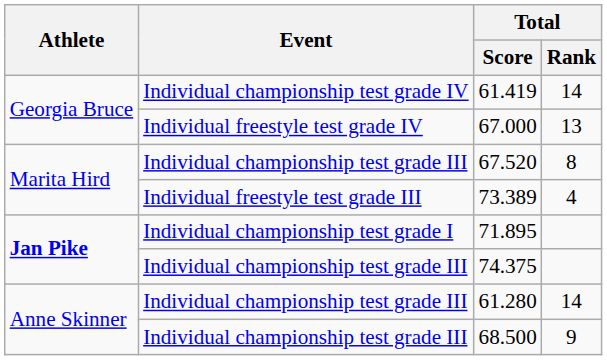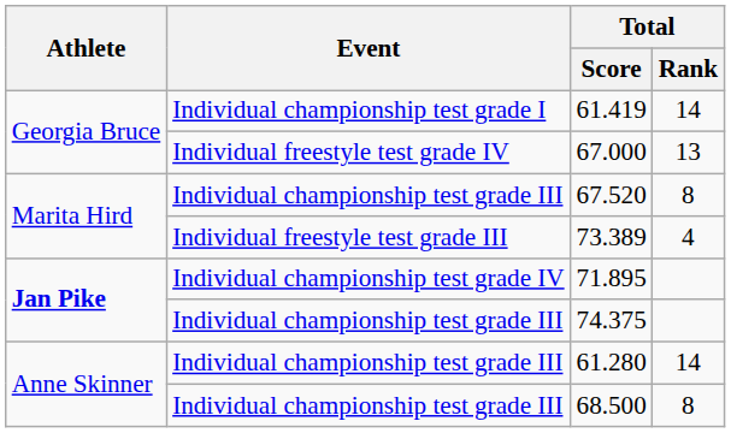 <table class=wikitable style="font-size:90%">
 <tr>
 <th rowspan="2">Athlete</th>
 <th rowspan="2">Event</th>
 <th colspan="2">Total</th>
 </tr>
 <tr>
 <th>Score</th>
 <th>Rank</th>
 </tr>
 <tr>
 <td rowspan="2"><a href='#'>Georgia Bruce</a></td>
-<td><a href='#'>Individual championship test grade IV</a></td>
+<td><a href='#'>Individual championship test grade I</a></td>
 <td align="center">61.419</td>
 <td align="center">14</td>
 </tr>
 <tr>
 <td><a href='#'>Individual freestyle test grade IV</a></td>
 <td align="center">67.000</td>
 <td align="center">13</td>
 </tr>
 <tr>
 <td rowspan="2"><a href='#'>Marita Hird</a></td>
 <td><a href='#'>Individual championship test grade III</a></td>
 <td align="center">67.520</td>
 <td align="center">8</td>
 </tr>
 <tr>
 <td><a href='#'>Individual freestyle test grade III</a></td>
 <td align="center">73.389</td>
 <td align="center">4</td>
 </tr>
 <tr>
 <td rowspan="2"><strong><a href='#'>Jan Pike</a></strong></td>
-<td><a href='#'>Individual championship test grade I</a></td>
+<td><a href='#'>Individual championship test grade IV</a></td>
 <td align="center">71.895</td>
 <td align="center"></td>
 </tr>
 <tr>
 <td><a href='#'>Individual championship test grade III</a></td>
 <td align="center">74.375</td>
 <td align="center"></td>
 </tr>
 <tr>
 <td rowspan="2"><a href='#'>Anne Skinner</a></td>
 <td><a href='#'>Individual championship test grade III</a></td>
 <td align="center">61.280</td>
 <td align="center">14</td>
 </tr>
 <tr>
 <td><a href='#'>Individual championship test grade III</a></td>
 <td align="center">68.500</td>
-<td align="center">9</td>
+<td align="center">8</td>
 </tr>
 </table>
